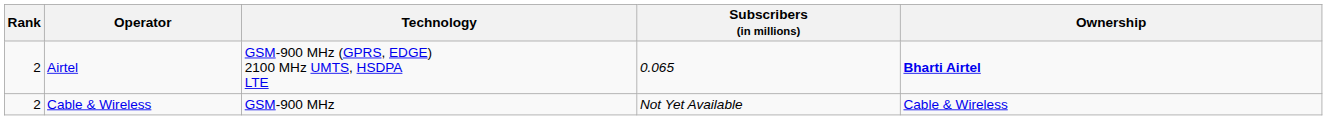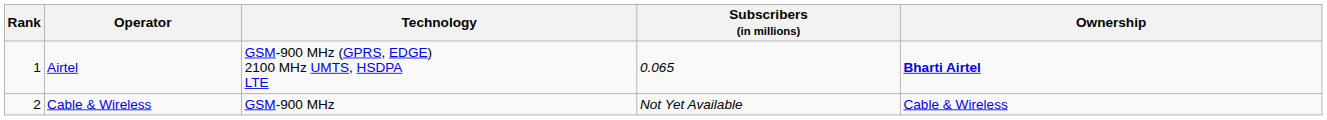 <table class="wikitable">
 <tr>
 <th style="width:3%;">Rank</th>
 <th style="width:15%;">Operator</th>
 <th style="width:30%;">Technology</th>
 <th style="width:20%;">Subscribers<br><small>(in millions)</small></th>
 <th style="width:32%;">Ownership</th>
 </tr>
 <tr>
-<td align=right>2</td>
+<td align=right>1</td>
 <td><a href='#'>Airtel</a></td>
 <td><a href='#'>GSM</a>-900 MHz (<a href='#'>GPRS</a>, <a href='#'>EDGE</a>)<br>2100 MHz <a href='#'>UMTS</a>, <a href='#'>HSDPA</a><br><a href='#'>LTE</a></td>
 <td><em>0.065</em></td>
 <td><strong><a href='#'>Bharti Airtel</a></strong></td>
 </tr>
 <tr>
 <td align=right>2</td>
 <td><a href='#'>Cable & Wireless</a></td>
 <td><a href='#'>GSM</a>-900 MHz</td>
 <td><em>Not Yet Available</em></td>
 <td><a href='#'>Cable & Wireless</a></td>
 </tr>
 </table>
